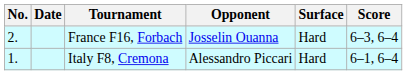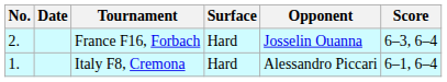 <table class="sortable wikitable">
 <tr>
 <th>No.</th>
 <th>Date</th>
 <th>Tournament</th>
+<th>Surface</th>
 <th>Opponent</th>
-<th>Surface</th>
 <th class="unsortable">Score</th>
 </tr>
 <tr style="background:#cffcff;">
 <td>2.</td>
 <td></td>
 <td>France F16, <a href='#'>Forbach</a></td>
+<td>Hard</td>
 <td> <a href='#'>Josselin Ouanna</a></td>
-<td>Hard</td>
 <td>6–3, 6–4</td>
 </tr>
 <tr style="background:#cffcff;">
 <td>1.</td>
 <td></td>
 <td>Italy F8, <a href='#'>Cremona</a></td>
+<td>Hard</td>
 <td> Alessandro Piccari</td>
-<td>Hard</td>
 <td>6–1, 6–4</td>
 </tr>
 </table>
